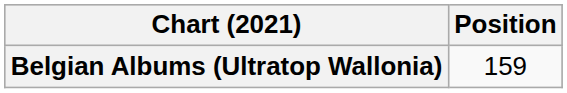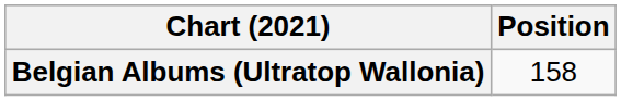 <table class="wikitable plainrowheaders" style="text-align:center">
 <tr>
 <th scope="col">Chart (2021)</th>
 <th scope="col">Position</th>
 </tr>
 <tr>
 <th scope="row">Belgian Albums (Ultratop Wallonia)</th>
-<td>159</td>
+<td>158</td>
 </tr>
 </table>
